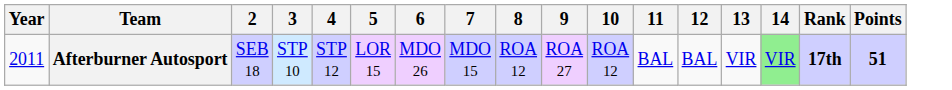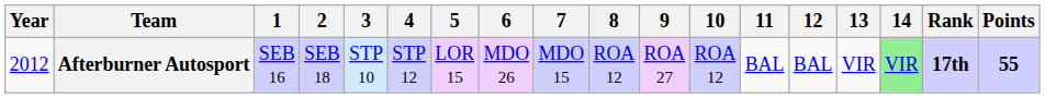 <table class="wikitable" style="text-align:center; font-size:90%">
 <tr>
 <th>Year</th>
 <th>Team</th>
+<th>1</th>
 <th>2</th>
 <th>3</th>
 <th>4</th>
 <th>5</th>
 <th>6</th>
 <th>7</th>
 <th>8</th>
 <th>9</th>
 <th>10</th>
 <th>11</th>
 <th>12</th>
 <th>13</th>
 <th>14</th>
 <th>Rank</th>
 <th>Points</th>
 </tr>
 <tr>
-<td><a href='#'>2011</a></td>
+<td><a href='#'>2012</a></td>
 <th>Afterburner Autosport</th>
+<td style="background:#CFCFFF;"><a href='#'>SEB</a><br><small>16</small></td>
 <td style="background:#CFCFFF;"><a href='#'>SEB</a><br><small>18</small></td>
 <td style="background:#CFEAFF;"><a href='#'>STP</a><br><small>10</small></td>
 <td style="background:#CFCFFF;"><a href='#'>STP</a><br><small>12</small></td>
 <td style="background:#EFCFFF;"><a href='#'>LOR</a><br><small>15</small></td>
 <td style="background:#EFCFFF;"><a href='#'>MDO</a><br><small>26</small></td>
 <td style="background:#CFCFFF;"><a href='#'>MDO</a><br><small>15</small></td>
 <td style="background:#CFCFFF;"><a href='#'>ROA</a><br><small>12</small></td>
 <td style="background:#EFCFFF;"><a href='#'>ROA</a><br><small>27</small></td>
 <td style="background:#CFCFFF;"><a href='#'>ROA</a><br><small>12</small></td>
 <td><a href='#'>BAL</a><br><small> </small></td>
 <td><a href='#'>BAL</a><br><small> </small></td>
 <td><a href='#'>VIR</a><br><small> </small></td>
 <td style="background: lightgreen;"><a href='#'>VIR</a><br><small> </small></td>
 <td style="background:#CFCFFF;"><strong>17th</strong></td>
-<td style="background:#CFCFFF;"><strong>51</strong></td>
+<td style="background:#CFCFFF;"><strong>55</strong></td>
 </tr>
 </table>
